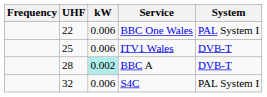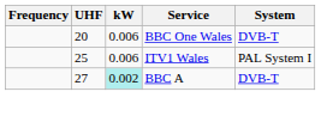 <table class="wikitable sortable">
 <tr>
 <th>Frequency</th>
 <th>UHF</th>
 <th>kW</th>
 <th>Service</th>
 <th>System</th>
 </tr>
 <tr>
 <td></td>
-<td>22</td>
+<td>20</td>
 <td>0.006</td>
 <td><a href='#'>BBC One Wales</a></td>
-<td><a href='#'>PAL</a> System I</td>
+<td><a href='#'>DVB-T</a></td>
 </tr>
 <tr>
 <td></td>
 <td>25</td>
 <td>0.006</td>
 <td><a href='#'>ITV1 Wales</a></td>
-<td><a href='#'>DVB-T</a></td>
+<td>PAL System I</td>
 </tr>
 <tr>
 <td></td>
-<td>28</td>
+<td>27</td>
 <td style="background: paleturquoise;">0.002</td>
 <td><a href='#'>BBC</a> A</td>
 <td><a href='#'>DVB-T</a></td>
 </tr>
-<tr>
-<td></td>
-<td>32</td>
-<td>0.006</td>
-<td><a href='#'>S4C</a></td>
-<td>PAL System I</td>
-</tr>
 </table>
